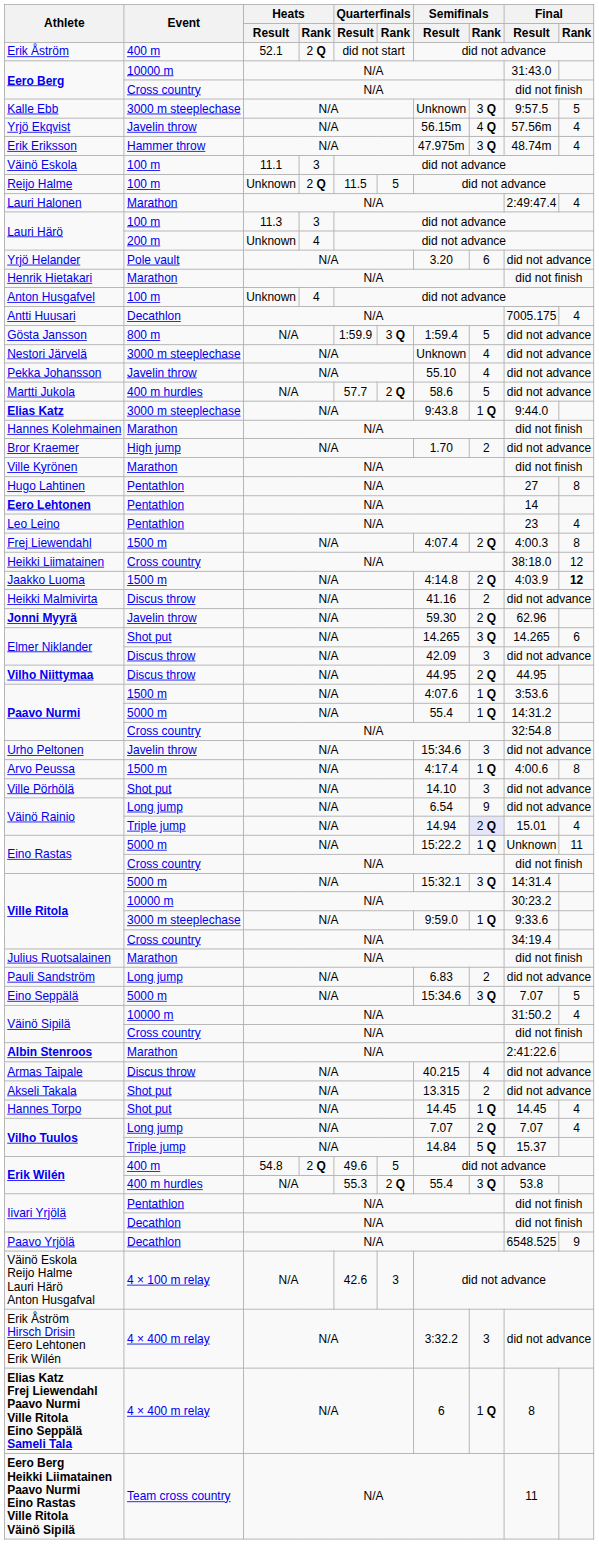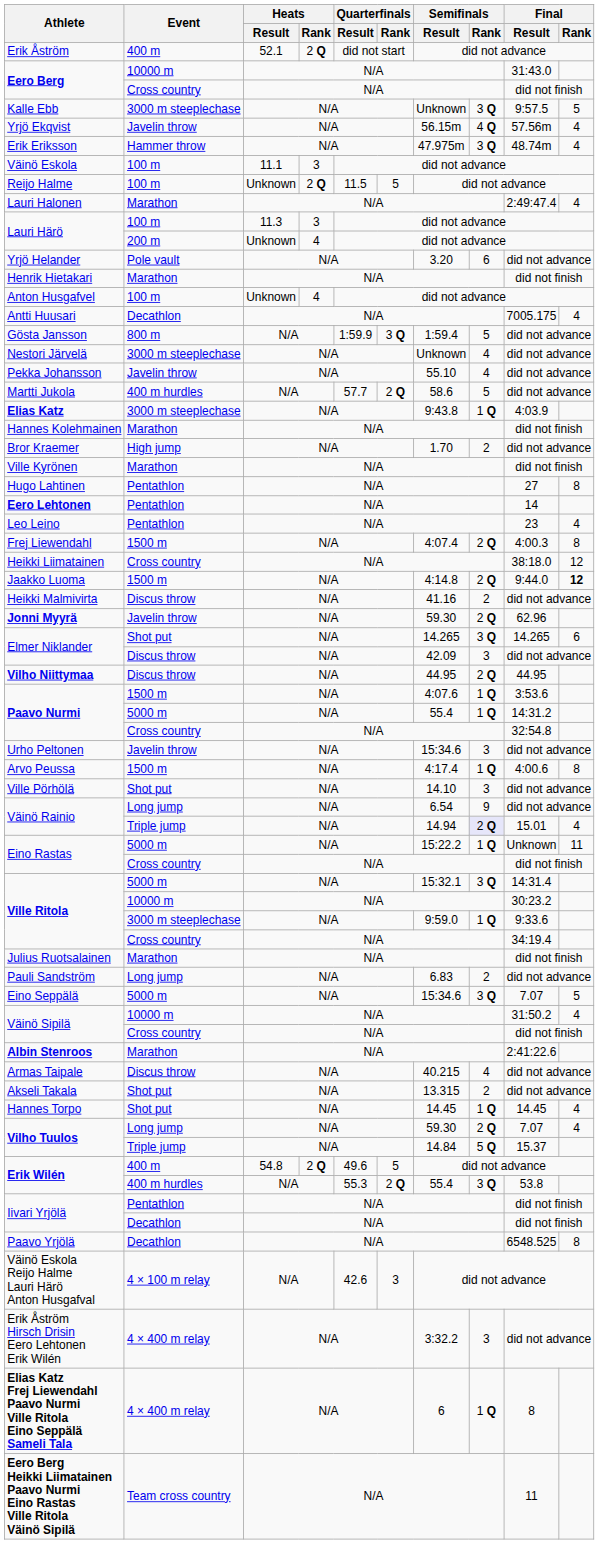 <table class=wikitable style="font-size:90%">
 <tr>
 <th rowspan=2>Athlete</th>
 <th rowspan=2>Event</th>
 <th colspan=2>Heats</th>
 <th colspan=2>Quarterfinals</th>
 <th colspan=2>Semifinals</th>
 <th colspan=2>Final</th>
 </tr>
 <tr>
 <th>Result</th>
 <th>Rank</th>
 <th>Result</th>
 <th>Rank</th>
 <th>Result</th>
 <th>Rank</th>
 <th>Result</th>
 <th>Rank</th>
 </tr>
 <tr>
 <td><a href='#'>Erik Åström</a></td>
 <td><a href='#'>400 m</a></td>
 <td align=center>52.1</td>
 <td align=center>2 <strong>Q</strong></td>
 <td align=center colspan=2>did not start</td>
 <td align=center colspan=4>did not advance</td>
 </tr>
 <tr>
 <td rowspan=2><strong><a href='#'>Eero Berg</a></strong></td>
 <td><a href='#'>10000 m</a></td>
 <td align=center colspan=6>N/A</td>
 <td align=center>31:43.0</td>
 <td align=center></td>
 </tr>
 <tr>
 <td><a href='#'>Cross country</a></td>
 <td align=center colspan=6>N/A</td>
 <td align=center colspan=2>did not finish</td>
 </tr>
 <tr>
 <td><a href='#'>Kalle Ebb</a></td>
 <td><a href='#'>3000 m steeplechase</a></td>
 <td align=center colspan=4>N/A</td>
 <td align=center>Unknown</td>
 <td align=center>3 <strong>Q</strong></td>
 <td align=center>9:57.5</td>
 <td align=center>5</td>
 </tr>
 <tr>
 <td><a href='#'>Yrjö Ekqvist</a></td>
 <td><a href='#'>Javelin throw</a></td>
 <td align=center colspan=4>N/A</td>
 <td align=center>56.15m</td>
 <td align=center>4 <strong>Q</strong></td>
 <td align=center>57.56m</td>
 <td align=center>4</td>
 </tr>
 <tr>
 <td><a href='#'>Erik Eriksson</a></td>
 <td><a href='#'>Hammer throw</a></td>
 <td align=center colspan=4>N/A</td>
 <td align=center>47.975m</td>
 <td align=center>3 <strong>Q</strong></td>
 <td align=center>48.74m</td>
 <td align=center>4</td>
 </tr>
 <tr>
 <td><a href='#'>Väinö Eskola</a></td>
 <td><a href='#'>100 m</a></td>
 <td align=center>11.1</td>
 <td align=center>3</td>
 <td align=center colspan=6>did not advance</td>
 </tr>
 <tr>
 <td><a href='#'>Reijo Halme</a></td>
 <td><a href='#'>100 m</a></td>
 <td align=center>Unknown</td>
 <td align=center>2 <strong>Q</strong></td>
 <td align=center>11.5</td>
 <td align=center>5</td>
 <td align=center colspan=4>did not advance</td>
 </tr>
 <tr>
 <td><a href='#'>Lauri Halonen</a></td>
 <td><a href='#'>Marathon</a></td>
 <td align=center colspan=6>N/A</td>
 <td align=center>2:49:47.4</td>
 <td align=center>4</td>
 </tr>
 <tr>
 <td rowspan=2><a href='#'>Lauri Härö</a></td>
 <td><a href='#'>100 m</a></td>
 <td align=center>11.3</td>
 <td align=center>3</td>
 <td align=center colspan=6>did not advance</td>
 </tr>
 <tr>
 <td><a href='#'>200 m</a></td>
 <td align=center>Unknown</td>
 <td align=center>4</td>
 <td align=center colspan=6>did not advance</td>
 </tr>
 <tr>
 <td><a href='#'>Yrjö Helander</a></td>
 <td><a href='#'>Pole vault</a></td>
 <td align=center colspan=4>N/A</td>
 <td align=center>3.20</td>
 <td align=center>6</td>
 <td align=center colspan=2>did not advance</td>
 </tr>
 <tr>
 <td><a href='#'>Henrik Hietakari</a></td>
 <td><a href='#'>Marathon</a></td>
 <td align=center colspan=6>N/A</td>
 <td align=center colspan=2>did not finish</td>
 </tr>
 <tr>
 <td><a href='#'>Anton Husgafvel</a></td>
 <td><a href='#'>100 m</a></td>
 <td align=center>Unknown</td>
 <td align=center>4</td>
 <td align=center colspan=6>did not advance</td>
 </tr>
 <tr>
 <td><a href='#'>Antti Huusari</a></td>
 <td><a href='#'>Decathlon</a></td>
 <td align=center colspan=6>N/A</td>
 <td align=center>7005.175</td>
 <td align=center>4</td>
 </tr>
 <tr>
 <td><a href='#'>Gösta Jansson</a></td>
 <td><a href='#'>800 m</a></td>
 <td align=center colspan=2>N/A</td>
 <td align=center>1:59.9</td>
 <td align=center>3 <strong>Q</strong></td>
 <td align=center>1:59.4</td>
 <td align=center>5</td>
 <td align=center colspan=2>did not advance</td>
 </tr>
 <tr>
 <td><a href='#'>Nestori Järvelä</a></td>
 <td><a href='#'>3000 m steeplechase</a></td>
 <td align=center colspan=4>N/A</td>
 <td align=center>Unknown</td>
 <td align=center>4</td>
 <td align=center colspan=2>did not advance</td>
 </tr>
 <tr>
 <td><a href='#'>Pekka Johansson</a></td>
 <td><a href='#'>Javelin throw</a></td>
 <td align=center colspan=4>N/A</td>
 <td align=center>55.10</td>
 <td align=center>4</td>
 <td align=center colspan=2>did not advance</td>
 </tr>
 <tr>
 <td><a href='#'>Martti Jukola</a></td>
 <td><a href='#'>400 m hurdles</a></td>
 <td align=center colspan=2>N/A</td>
 <td align=center>57.7</td>
 <td align=center>2 <strong>Q</strong></td>
 <td align=center>58.6</td>
 <td align=center>5</td>
 <td align=center colspan=2>did not advance</td>
 </tr>
 <tr>
 <td><strong><a href='#'>Elias Katz</a></strong></td>
 <td><a href='#'>3000 m steeplechase</a></td>
 <td align=center colspan=4>N/A</td>
 <td align=center>9:43.8 </td>
 <td align=center>1 <strong>Q</strong></td>
-<td align=center>9:44.0</td>
+<td align=center>4:03.9</td>
 <td align=center></td>
 </tr>
 <tr>
 <td><a href='#'>Hannes Kolehmainen</a></td>
 <td><a href='#'>Marathon</a></td>
 <td align=center colspan=6>N/A</td>
 <td align=center colspan=2>did not finish</td>
 </tr>
 <tr>
 <td><a href='#'>Bror Kraemer</a></td>
 <td><a href='#'>High jump</a></td>
 <td align=center colspan=4>N/A</td>
 <td align=center>1.70</td>
 <td align=center>2</td>
 <td align=center colspan=2>did not advance</td>
 </tr>
 <tr>
 <td><a href='#'>Ville Kyrönen</a></td>
 <td><a href='#'>Marathon</a></td>
 <td align=center colspan=6>N/A</td>
 <td align=center colspan=2>did not finish</td>
 </tr>
 <tr>
 <td><a href='#'>Hugo Lahtinen</a></td>
 <td><a href='#'>Pentathlon</a></td>
 <td align=center colspan=6>N/A</td>
 <td align=center>27</td>
 <td align=center>8</td>
 </tr>
 <tr>
 <td><strong><a href='#'>Eero Lehtonen</a></strong></td>
 <td><a href='#'>Pentathlon</a></td>
 <td align=center colspan=6>N/A</td>
 <td align=center>14</td>
 <td align=center></td>
 </tr>
 <tr>
 <td><a href='#'>Leo Leino</a></td>
 <td><a href='#'>Pentathlon</a></td>
 <td align=center colspan=6>N/A</td>
 <td align=center>23</td>
 <td align=center>4</td>
 </tr>
 <tr>
 <td><a href='#'>Frej Liewendahl</a></td>
 <td><a href='#'>1500 m</a></td>
 <td align=center colspan=4>N/A</td>
 <td align=center>4:07.4</td>
 <td align=center>2 <strong>Q</strong></td>
 <td align=center>4:00.3</td>
 <td align=center>8</td>
 </tr>
 <tr>
 <td><a href='#'>Heikki Liimatainen</a></td>
 <td><a href='#'>Cross country</a></td>
 <td align=center colspan=6>N/A</td>
 <td align=center>38:18.0</td>
 <td align=center>12</td>
 </tr>
 <tr>
 <td><a href='#'>Jaakko Luoma</a></td>
 <td><a href='#'>1500 m</a></td>
 <td align=center colspan=4>N/A</td>
 <td align=center>4:14.8</td>
 <td align=center>2 <strong>Q</strong></td>
-<td align=center>4:03.9</td>
+<td align=center>9:44.0</td>
 <td align=center><strong>12</strong></td>
 </tr>
 <tr>
 <td><a href='#'>Heikki Malmivirta</a></td>
 <td><a href='#'>Discus throw</a></td>
 <td align=center colspan=4>N/A</td>
 <td align=center>41.16</td>
 <td align=center>2</td>
 <td align=center colspan=2>did not advance</td>
 </tr>
 <tr>
 <td><strong><a href='#'>Jonni Myyrä</a></strong></td>
 <td><a href='#'>Javelin throw</a></td>
 <td align=center colspan=4>N/A</td>
 <td align=center>59.30</td>
 <td align=center>2 <strong>Q</strong></td>
 <td align=center>62.96</td>
 <td align=center></td>
 </tr>
 <tr>
 <td rowspan=2><a href='#'>Elmer Niklander</a></td>
 <td><a href='#'>Shot put</a></td>
 <td align=center colspan=4>N/A</td>
 <td align=center>14.265</td>
 <td align=center>3 <strong>Q</strong></td>
 <td align=center>14.265</td>
 <td align=center>6</td>
 </tr>
 <tr>
 <td><a href='#'>Discus throw</a></td>
 <td align=center colspan=4>N/A</td>
 <td align=center>42.09</td>
 <td align=center>3</td>
 <td align=center colspan=2>did not advance</td>
 </tr>
 <tr>
 <td><strong><a href='#'>Vilho Niittymaa</a></strong></td>
 <td><a href='#'>Discus throw</a></td>
 <td align=center colspan=4>N/A</td>
 <td align=center>44.95</td>
 <td align=center>2 <strong>Q</strong></td>
 <td align=center>44.95</td>
 <td align=center></td>
 </tr>
 <tr>
 <td rowspan=3><strong><a href='#'>Paavo Nurmi</a></strong></td>
 <td><a href='#'>1500 m</a></td>
 <td align=center colspan=4>N/A</td>
 <td align=center>4:07.6</td>
 <td align=center>1 <strong>Q</strong></td>
 <td align=center>3:53.6 </td>
 <td align=center></td>
 </tr>
 <tr>
 <td><a href='#'>5000 m</a></td>
 <td align=center colspan=4>N/A</td>
 <td align=center>55.4</td>
 <td align=center>1 <strong>Q</strong></td>
 <td align=center>14:31.2 </td>
 <td align=center></td>
 </tr>
 <tr>
 <td><a href='#'>Cross country</a></td>
 <td align=center colspan=6>N/A</td>
 <td align=center>32:54.8</td>
 <td align=center></td>
 </tr>
 <tr>
 <td><a href='#'>Urho Peltonen</a></td>
 <td><a href='#'>Javelin throw</a></td>
 <td align=center colspan=4>N/A</td>
 <td align=center>15:34.6</td>
 <td align=center>3</td>
 <td align=center colspan=2>did not advance</td>
 </tr>
 <tr>
 <td><a href='#'>Arvo Peussa</a></td>
 <td><a href='#'>1500 m</a></td>
 <td align=center colspan=4>N/A</td>
 <td align=center>4:17.4</td>
 <td align=center>1 <strong>Q</strong></td>
 <td align=center>4:00.6</td>
 <td align=center>8</td>
 </tr>
 <tr>
 <td><a href='#'>Ville Pörhölä</a></td>
 <td><a href='#'>Shot put</a></td>
 <td align=center colspan=4>N/A</td>
 <td align=center>14.10</td>
 <td align=center>3</td>
 <td align=center colspan=2>did not advance</td>
 </tr>
 <tr>
 <td rowspan=2><a href='#'>Väinö Rainio</a></td>
 <td><a href='#'>Long jump</a></td>
 <td align=center colspan=4>N/A</td>
 <td align=center>6.54</td>
 <td align=center>9</td>
 <td align=center colspan=2>did not advance</td>
 </tr>
 <tr>
 <td><a href='#'>Triple jump</a></td>
 <td align=center colspan=4>N/A</td>
 <td align=center>14.94</td>
 <td align=center style="background: lavender;">2 <strong>Q</strong></td>
 <td align=center>15.01</td>
 <td align=center>4</td>
 </tr>
 <tr>
 <td rowspan=2><a href='#'>Eino Rastas</a></td>
 <td><a href='#'>5000 m</a></td>
 <td align=center colspan=4>N/A</td>
 <td align=center>15:22.2</td>
 <td align=center>1 <strong>Q</strong></td>
 <td align=center>Unknown</td>
 <td align=center>11</td>
 </tr>
 <tr>
 <td><a href='#'>Cross country</a></td>
 <td align=center colspan=6>N/A</td>
 <td align=center colspan=2>did not finish</td>
 </tr>
 <tr>
 <td rowspan=4><strong><a href='#'>Ville Ritola</a></strong></td>
 <td><a href='#'>5000 m</a></td>
 <td align=center colspan=4>N/A</td>
 <td align=center>15:32.1</td>
 <td align=center>3 <strong>Q</strong></td>
 <td align=center>14:31.4</td>
 <td align=center></td>
 </tr>
 <tr>
 <td><a href='#'>10000 m</a></td>
 <td align=center colspan=6>N/A</td>
 <td align=center>30:23.2 </td>
 <td align=center></td>
 </tr>
 <tr>
 <td><a href='#'>3000 m steeplechase</a></td>
 <td align=center colspan=4>N/A</td>
 <td align=center>9:59.0</td>
 <td align=center>1 <strong>Q</strong></td>
 <td align=center>9:33.6 </td>
 <td align=center></td>
 </tr>
 <tr>
 <td><a href='#'>Cross country</a></td>
 <td align=center colspan=6>N/A</td>
 <td align=center>34:19.4</td>
 <td align=center></td>
 </tr>
 <tr>
 <td><a href='#'>Julius Ruotsalainen</a></td>
 <td><a href='#'>Marathon</a></td>
 <td align=center colspan=6>N/A</td>
 <td align=center colspan=2>did not finish</td>
 </tr>
 <tr>
 <td><a href='#'>Pauli Sandström</a></td>
 <td><a href='#'>Long jump</a></td>
 <td align=center colspan=4>N/A</td>
 <td align=center>6.83</td>
 <td align=center>2</td>
 <td align=center colspan=2>did not advance</td>
 </tr>
 <tr>
 <td><a href='#'>Eino Seppälä</a></td>
 <td><a href='#'>5000 m</a></td>
 <td align=center colspan=4>N/A</td>
 <td align=center>15:34.6</td>
 <td align=center>3 <strong>Q</strong></td>
 <td align=center>7.07</td>
 <td align=center>5</td>
 </tr>
 <tr>
 <td rowspan=2><a href='#'>Väinö Sipilä</a></td>
 <td><a href='#'>10000 m</a></td>
 <td align=center colspan=6>N/A</td>
 <td align=center>31:50.2</td>
 <td align=center>4</td>
 </tr>
 <tr>
 <td><a href='#'>Cross country</a></td>
 <td align=center colspan=6>N/A</td>
 <td align=center colspan=2>did not finish</td>
 </tr>
 <tr>
 <td><strong><a href='#'>Albin Stenroos</a></strong></td>
 <td><a href='#'>Marathon</a></td>
 <td align=center colspan=6>N/A</td>
 <td align=center>2:41:22.6</td>
 <td align=center></td>
 </tr>
 <tr>
 <td><a href='#'>Armas Taipale</a></td>
 <td><a href='#'>Discus throw</a></td>
 <td align=center colspan=4>N/A</td>
 <td align=center>40.215</td>
 <td align=center>4</td>
 <td align=center colspan=2>did not advance</td>
 </tr>
 <tr>
 <td><a href='#'>Akseli Takala</a></td>
 <td><a href='#'>Shot put</a></td>
 <td align=center colspan=4>N/A</td>
 <td align=center>13.315</td>
 <td align=center>2</td>
 <td align=center colspan=2>did not advance</td>
 </tr>
 <tr>
 <td><a href='#'>Hannes Torpo</a></td>
 <td><a href='#'>Shot put</a></td>
 <td align=center colspan=4>N/A</td>
 <td align=center>14.45</td>
 <td align=center>1 <strong>Q</strong></td>
 <td align=center>14.45</td>
 <td align=center>4</td>
 </tr>
 <tr>
 <td rowspan=2><strong><a href='#'>Vilho Tuulos</a></strong></td>
 <td><a href='#'>Long jump</a></td>
 <td align=center colspan=4>N/A</td>
-<td align=center>7.07</td>
+<td align=center>59.30</td>
 <td align=center>2 <strong>Q</strong></td>
 <td align=center>7.07</td>
 <td align=center>4</td>
 </tr>
 <tr>
 <td><a href='#'>Triple jump</a></td>
 <td align=center colspan=4>N/A</td>
 <td align=center>14.84</td>
 <td align=center>5 <strong>Q</strong></td>
 <td align=center>15.37</td>
 <td align=center></td>
 </tr>
 <tr>
 <td rowspan=2><strong><a href='#'>Erik Wilén</a></strong></td>
 <td><a href='#'>400 m</a></td>
 <td align=center>54.8</td>
 <td align=center>2 <strong>Q</strong></td>
 <td align=center>49.6</td>
 <td align=center>5</td>
 <td align=center colspan=4>did not advance</td>
 </tr>
 <tr>
 <td><a href='#'>400 m hurdles</a></td>
 <td align=center colspan=2>N/A</td>
 <td align=center>55.3</td>
 <td align=center>2 <strong>Q</strong></td>
 <td align=center>55.4</td>
 <td align=center>3 <strong>Q</strong></td>
 <td align=center>53.8 </td>
 <td align=center></td>
 </tr>
 <tr>
 <td rowspan=2><a href='#'>Iivari Yrjölä</a></td>
 <td><a href='#'>Pentathlon</a></td>
 <td align=center colspan=6>N/A</td>
 <td align=center colspan=2>did not finish</td>
 </tr>
 <tr>
 <td><a href='#'>Decathlon</a></td>
 <td align=center colspan=6>N/A</td>
 <td align=center colspan=2>did not finish</td>
 </tr>
 <tr>
 <td><a href='#'>Paavo Yrjölä</a></td>
 <td><a href='#'>Decathlon</a></td>
 <td align=center colspan=6>N/A</td>
 <td align=center>6548.525</td>
-<td align=center>9</td>
+<td align=center>8</td>
 </tr>
 <tr>
 <td>Väinö Eskola <br> Reijo Halme <br> Lauri Härö <br> Anton Husgafval</td>
 <td><a href='#'>4 × 100 m relay</a></td>
 <td align=center colspan=2>N/A</td>
 <td align=center>42.6</td>
 <td align=center>3</td>
 <td align=center colspan=4>did not advance</td>
 </tr>
 <tr>
 <td>Erik Åström <br> <a href='#'>Hirsch Drisin</a> <br> Eero Lehtonen <br> Erik Wilén</td>
 <td><a href='#'>4 × 400 m relay</a></td>
 <td align=center colspan=4>N/A</td>
 <td align=center>3:32.2</td>
 <td align=center>3</td>
 <td align=center colspan=2>did not advance</td>
 </tr>
 <tr>
 <td><strong>Elias Katz <br> Frej Liewendahl <br> Paavo Nurmi <br> Ville Ritola <br> Eino Seppälä <br> <a href='#'>Sameli Tala</a></strong></td>
 <td><a href='#'>4 × 400 m relay</a></td>
 <td align=center colspan=4>N/A</td>
 <td align=center>6</td>
 <td align=center>1 <strong>Q</strong></td>
 <td align=center>8</td>
 <td align=center></td>
 </tr>
 <tr>
 <td><strong>Eero Berg <br> Heikki Liimatainen <br> Paavo Nurmi <br> Eino Rastas <br> Ville Ritola <br> Väinö Sipilä</strong></td>
 <td><a href='#'>Team cross country</a></td>
 <td align=center colspan=6>N/A</td>
 <td align=center>11</td>
 <td align=center></td>
 </tr>
 </table>
